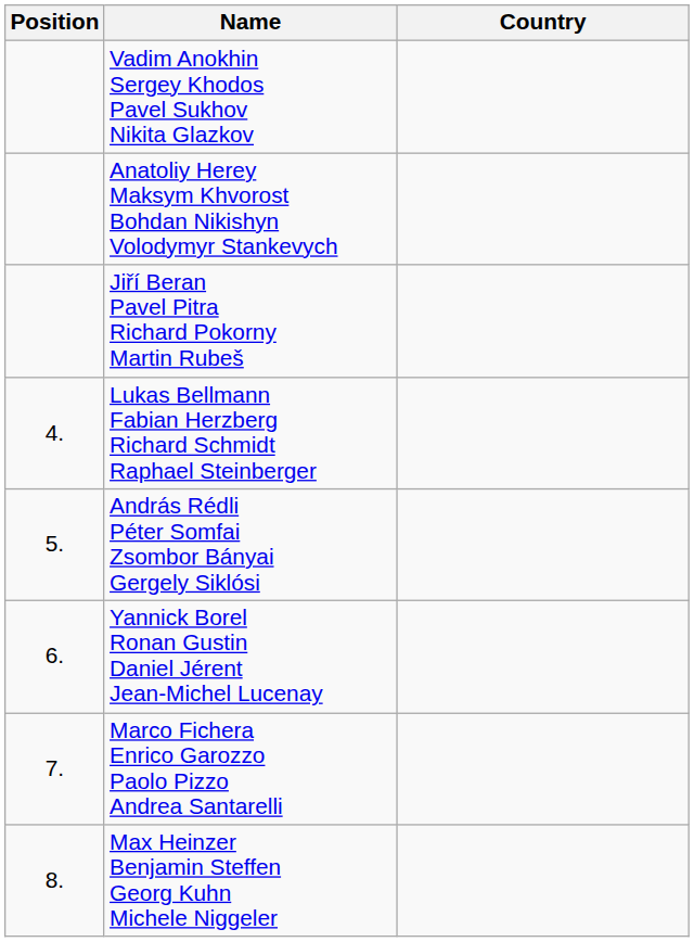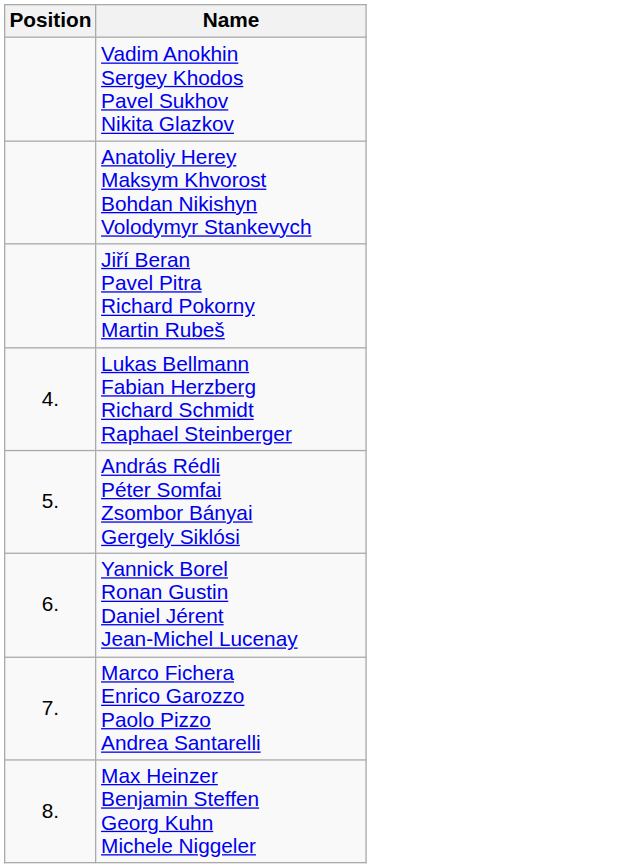 <table class="wikitable">
 <tr>
 <th width="20">Position</th>
 <th width="200">Name</th>
-<th width="200">Country</th>
 </tr>
 <tr>
 <td align="center"></td>
 <td><a href='#'>Vadim Anokhin</a><br><a href='#'>Sergey Khodos</a><br><a href='#'>Pavel Sukhov</a><br><a href='#'>Nikita Glazkov</a></td>
-<td></td>
 </tr>
 <tr>
 <td align="center"></td>
 <td><a href='#'>Anatoliy Herey</a><br><a href='#'>Maksym Khvorost</a><br><a href='#'>Bohdan Nikishyn</a><br><a href='#'>Volodymyr Stankevych</a></td>
-<td></td>
 </tr>
 <tr>
 <td align="center"></td>
 <td><a href='#'>Jiří Beran</a><br><a href='#'>Pavel Pitra</a><br><a href='#'>Richard Pokorny</a><br><a href='#'>Martin Rubeš</a></td>
-<td></td>
 </tr>
 <tr>
 <td align="center">4.</td>
 <td><a href='#'>Lukas Bellmann</a><br><a href='#'>Fabian Herzberg</a><br><a href='#'>Richard Schmidt</a><br><a href='#'>Raphael Steinberger</a></td>
-<td></td>
 </tr>
 <tr>
 <td align="center">5.</td>
 <td><a href='#'>András Rédli</a><br><a href='#'>Péter Somfai</a><br><a href='#'>Zsombor Bányai</a><br><a href='#'>Gergely Siklósi</a></td>
-<td></td>
 </tr>
 <tr>
 <td align="center">6.</td>
 <td><a href='#'>Yannick Borel</a><br><a href='#'>Ronan Gustin</a><br><a href='#'>Daniel Jérent</a><br><a href='#'>Jean-Michel Lucenay</a></td>
-<td></td>
 </tr>
 <tr>
 <td align="center">7.</td>
 <td><a href='#'>Marco Fichera</a><br><a href='#'>Enrico Garozzo</a><br><a href='#'>Paolo Pizzo</a><br><a href='#'>Andrea Santarelli</a></td>
-<td></td>
 </tr>
 <tr>
 <td align="center">8.</td>
 <td><a href='#'>Max Heinzer</a><br><a href='#'>Benjamin Steffen</a><br><a href='#'>Georg Kuhn</a><br><a href='#'>Michele Niggeler</a></td>
-<td></td>
 </tr>
 </table>
